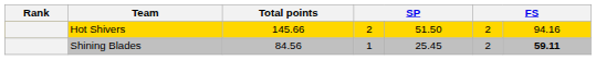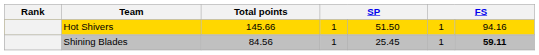 <table class="wikitable sortable" style="text-align:left;" width="70%">
 <tr>
 <th scope="col">Rank</th>
 <th scope="col">Team</th>
 <th scope="col">Total points</th>
 <th colspan="2" width="80px"><a href='#'>SP</a></th>
 <th colspan="2" width="80px"><a href='#'>FS</a></th>
 </tr>
 <tr bgcolor="gold">
 <th scope="row"></th>
 <td>Hot Shivers</td>
 <td style="text-align: center;">145.66</td>
-<td style="text-align: center;">2</td>
+<td style="text-align: center;">1</td>
 <td style="text-align: center;">51.50</td>
-<td style="text-align: center;">2</td>
+<td style="text-align: center;">1</td>
 <td style="text-align: center;">94.16</td>
 </tr>
 <tr bgcolor="silver">
 <th scope="row"></th>
 <td>Shining Blades</td>
 <td style="text-align: center;">84.56</td>
 <td style="text-align: center;">1</td>
 <td style="text-align: center;">25.45</td>
-<td style="text-align: center;">2</td>
+<td style="text-align: center;">1</td>
 <td style="text-align: center;"><strong>59.11</strong></td>
 </tr>
 </table>
